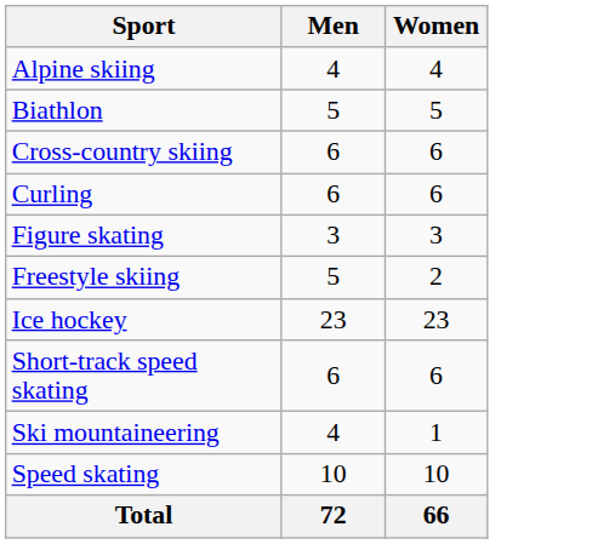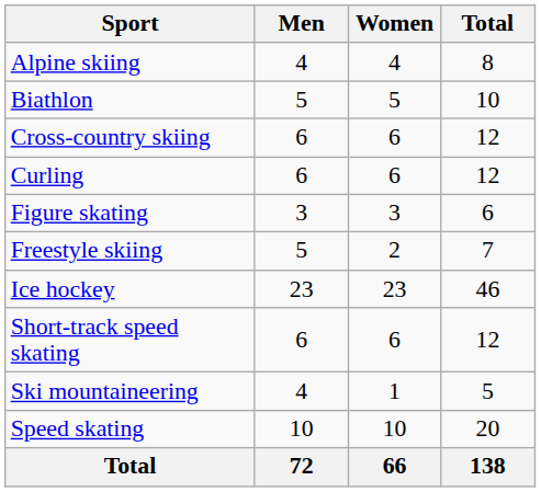 <table class="wikitable sortable" style="text-align:center;">
 <tr>
 <th width=160>Sport</th>
 <th width=55>Men</th>
 <th width=55>Women</th>
+<th width=55>Total</th>
 </tr>
 <tr>
 <td align=left><a href='#'>Alpine skiing</a></td>
 <td>4</td>
 <td>4</td>
+<td>8</td>
 </tr>
 <tr>
 <td align=left><a href='#'>Biathlon</a></td>
 <td>5</td>
 <td>5</td>
+<td>10</td>
 </tr>
 <tr>
 <td align=left><a href='#'>Cross-country skiing</a></td>
 <td>6</td>
 <td>6</td>
+<td>12</td>
 </tr>
 <tr>
 <td align=left><a href='#'>Curling</a></td>
 <td>6</td>
 <td>6</td>
+<td>12</td>
 </tr>
 <tr>
 <td align=left><a href='#'>Figure skating</a></td>
 <td>3</td>
 <td>3</td>
+<td>6</td>
 </tr>
 <tr>
 <td align=left><a href='#'>Freestyle skiing</a></td>
 <td>5</td>
 <td>2</td>
+<td>7</td>
 </tr>
 <tr>
 <td align=left><a href='#'>Ice hockey</a></td>
 <td>23</td>
 <td>23</td>
+<td>46</td>
 </tr>
 <tr>
 <td align=left><a href='#'>Short-track speed skating</a></td>
 <td>6</td>
 <td>6</td>
+<td>12</td>
 </tr>
 <tr>
 <td align=left><a href='#'>Ski mountaineering</a></td>
 <td>4</td>
 <td>1</td>
+<td>5</td>
 </tr>
 <tr>
 <td align=left><a href='#'>Speed skating</a></td>
 <td>10</td>
 <td>10</td>
+<td>20</td>
 </tr>
 <tr>
 <th>Total</th>
 <th>72</th>
 <th>66</th>
+<th>138</th>
 </tr>
 </table>
